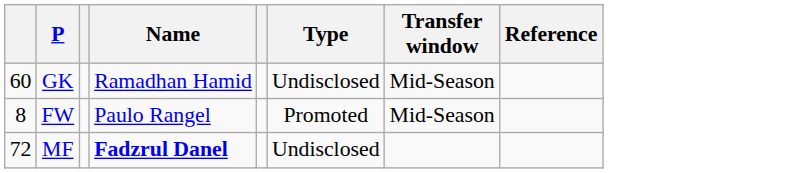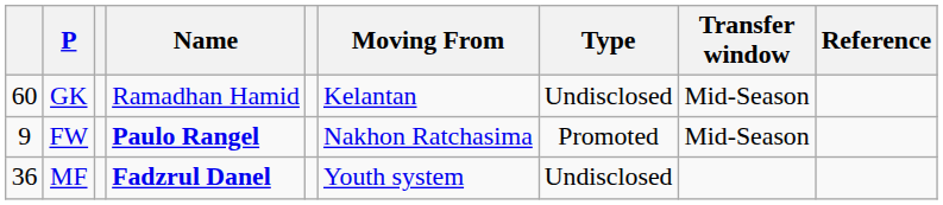 <table class="wikitable sortable" style="text-align:center;">
 <tr>
 <th></th>
 <th><a href='#'>P</a></th>
 <th></th>
 <th>Name</th>
 <th></th>
+<th>Moving From</th>
 <th>Type</th>
 <th>Transfer<br>window</th>
 <th>Reference</th>
 </tr>
 <tr>
 <td>60</td>
 <td><a href='#'>GK</a></td>
 <td></td>
 <td align=left><a href='#'>Ramadhan Hamid</a></td>
 <td></td>
+<td align=left> <a href='#'>Kelantan</a></td>
 <td>Undisclosed</td>
 <td>Mid-Season</td>
 <td></td>
 </tr>
 <tr>
-<td>8</td>
+<td>9</td>
 <td><a href='#'>FW</a></td>
 <td></td>
-<td align=left><a href='#'>Paulo Rangel</a></td>
+<td align=left><strong><a href='#'>Paulo Rangel</a></strong></td>
 <td></td>
+<td align=left> <a href='#'>Nakhon Ratchasima</a></td>
 <td>Promoted</td>
 <td>Mid-Season</td>
 <td></td>
 </tr>
 <tr>
-<td>72</td>
+<td>36</td>
 <td><a href='#'>MF</a></td>
 <td></td>
 <td align=left><strong><a href='#'>Fadzrul Danel</a></strong></td>
 <td></td>
+<td align=left><a href='#'>Youth system</a></td>
 <td>Undisclosed</td>
 <td></td>
 <td></td>
 </tr>
 </table>
